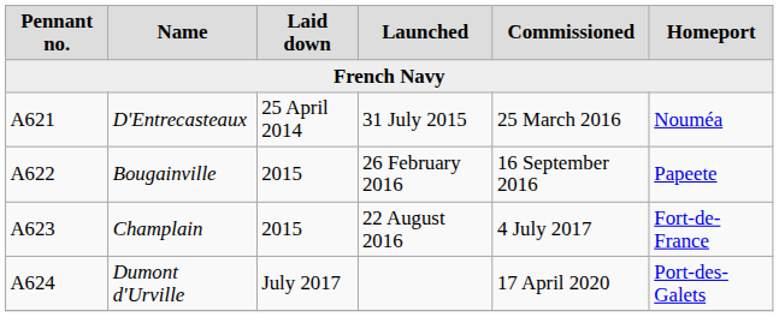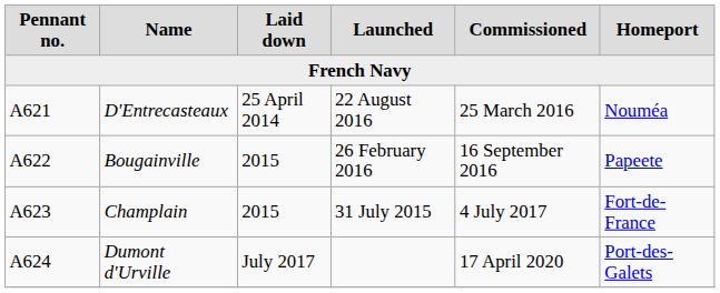 <table class=wikitable>
 <tr>
 <th style="background:#ddd;">Pennant no.</th>
 <th style="background:#ddd;">Name</th>
 <th style="background:#ddd;">Laid down</th>
 <th style="background:#ddd;">Launched</th>
 <th style="background:#ddd;">Commissioned</th>
 <th style="background:#ddd;">Homeport</th>
 </tr>
 <tr>
 <td colspan="6" style="background:#eee;" align=center><strong>French Navy</strong></td>
 </tr>
 <tr>
 <td>A621</td>
 <td><em>D'Entrecasteaux</em></td>
 <td>25 April 2014</td>
-<td>31 July 2015</td>
+<td>22 August 2016</td>
 <td>25 March 2016</td>
 <td><a href='#'>Nouméa</a></td>
 </tr>
 <tr>
 <td>A622</td>
 <td><em>Bougainville</em></td>
 <td>2015</td>
 <td>26 February 2016</td>
 <td>16 September 2016</td>
 <td><a href='#'>Papeete</a></td>
 </tr>
 <tr>
 <td>A623</td>
 <td><em>Champlain</em></td>
 <td>2015</td>
-<td>22 August 2016</td>
+<td>31 July 2015</td>
 <td>4 July 2017</td>
 <td><a href='#'>Fort-de-France</a></td>
 </tr>
 <tr>
 <td>A624</td>
 <td><em>Dumont d'Urville</em> </td>
 <td>July 2017</td>
 <td></td>
 <td>17 April 2020</td>
 <td><a href='#'>Port-des-Galets</a></td>
 </tr>
 <tr>
 </tr>
 </table>
